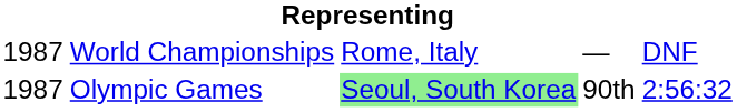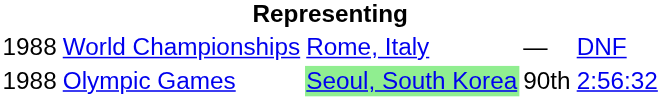 <table>
 <tr>
 <th colspan="5">Representing </th>
 </tr>
 <tr>
-<td>1987</td>
+<td>1988</td>
 <td><a href='#'>World Championships</a></td>
 <td><a href='#'>Rome, Italy</a></td>
 <td>—</td>
 <td><a href='#'>DNF</a></td>
 </tr>
 <tr>
-<td>1987</td>
+<td>1988</td>
 <td><a href='#'>Olympic Games</a></td>
 <td style="background: lightgreen;"><a href='#'>Seoul, South Korea</a></td>
 <td>90th</td>
 <td><a href='#'>2:56:32</a></td>
 </tr>
 </table>
